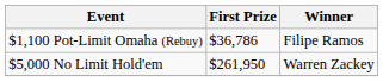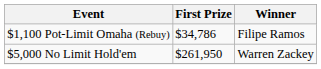 <table class="wikitable sortable">
 <tr>
 <th>Event</th>
 <th>First Prize</th>
 <th>Winner</th>
 </tr>
 <tr>
 <td>$1,100 Pot-Limit Omaha <small>(Rebuy)</small></td>
-<td>$36,786</td>
+<td>$34,786</td>
 <td>Filipe Ramos</td>
 </tr>
 <tr>
 <td>$5,000 No Limit Hold'em</td>
 <td>$261,950</td>
 <td>Warren Zackey</td>
 </tr>
 <tr>
 </tr>
 </table>
